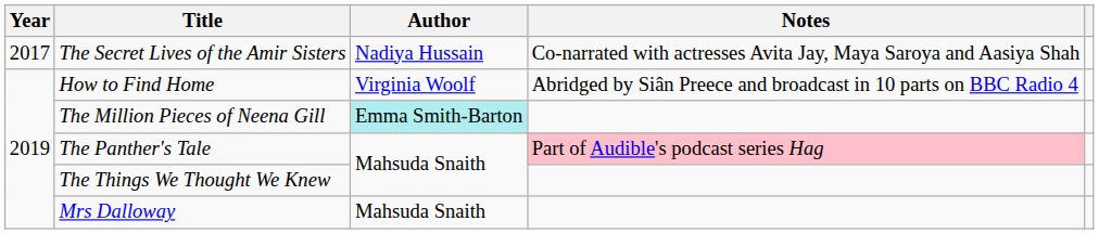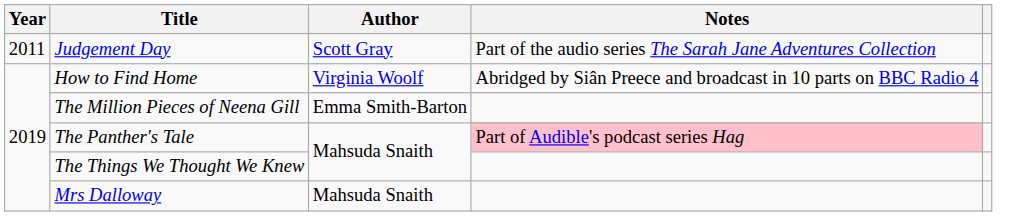 <table class="wikitable sortable plainrowheaders">
 <tr>
 <th scope="col">Year</th>
 <th scope="col">Title</th>
 <th scope="col">Author</th>
 <th scope="col" class="unsortable">Notes</th>
 <th scope="col" class="unsortable"></th>
 </tr>
 <tr>
-<td scope="row">2017</td>
-<td><em>The Secret Lives of the Amir Sisters</em></td>
-<td><a href='#'>Nadiya Hussain</a></td>
-<td>Co-narrated with actresses Avita Jay, Maya Saroya and Aasiya Shah</td>
+<td scope="row">2011</td>
+<td><em><a href='#'>Judgement Day</a></em></td>
+<td><a href='#'>Scott Gray</a></td>
+<td>Part of the audio series <em><a href='#'>The Sarah Jane Adventures Collection</a></em></td>
 <td style = "text-align: center;"></td>
 </tr>
 <tr>
 <td rowspan="5" scope="row">2019</td>
 <td><em>How to Find Home</em></td>
 <td><a href='#'>Virginia Woolf</a></td>
 <td>Abridged by Siân Preece and broadcast in 10 parts on <a href='#'>BBC Radio 4</a></td>
 <td style = "text-align: center;"></td>
 </tr>
 <tr>
 <td><em>The Million Pieces of Neena Gill</em></td>
-<td style="background: paleturquoise;">Emma Smith-Barton</td>
+<td>Emma Smith-Barton</td>
 <td></td>
 <td style="text-align: center;"></td>
 </tr>
 <tr>
 <td><em>The Panther's Tale</em></td>
 <td rowspan="2">Mahsuda Snaith</td>
 <td style="background: pink;">Part of <a href='#'>Audible</a>'s podcast series <em>Hag</em></td>
 <td style = "text-align: center;"></td>
 </tr>
 <tr>
 <td><em>The Things We Thought We Knew</em></td>
 <td></td>
 <td style = "text-align: center;"></td>
 </tr>
 <tr>
 <td><em><a href='#'>Mrs Dalloway</a></em></td>
 <td>Mahsuda Snaith</td>
 <td></td>
 <td style = "text-align: center;"></td>
 </tr>
 </table>
